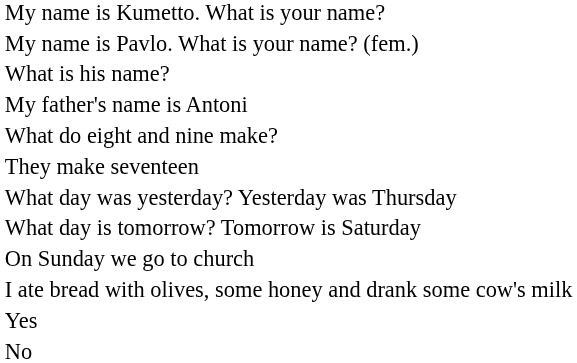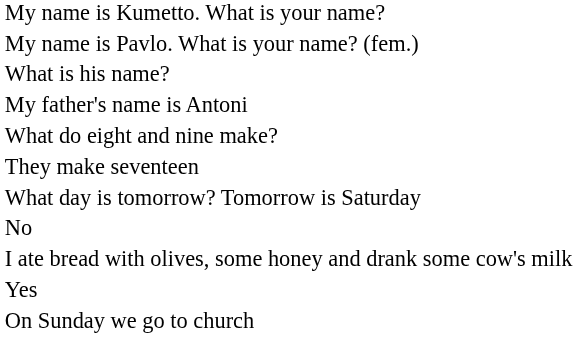 <table>
 <tr>
 <td></td>
 <td>My name is Kumetto. What is your name?</td>
 </tr>
 <tr>
 <td></td>
 <td>My name is Pavlo. What is your name? (fem.)</td>
 </tr>
 <tr>
 <td></td>
 <td>What is his name?</td>
 </tr>
 <tr>
 <td></td>
 <td>My father's name is Antoni</td>
 </tr>
 <tr>
 <td></td>
 <td>What do eight and nine make?</td>
 </tr>
 <tr>
 <td></td>
 <td>They make seventeen</td>
 </tr>
 <tr>
 <td></td>
-<td>What day was yesterday? Yesterday was Thursday</td>
-</tr>
-<tr>
-<td></td>
 <td>What day is tomorrow? Tomorrow is Saturday</td>
 </tr>
 <tr>
 <td></td>
-<td>On Sunday we go to church</td>
+<td>No</td>
 </tr>
 <tr>
 <td></td>
 <td>I ate bread with olives, some honey and drank some cow's milk</td>
 </tr>
 <tr>
 <td></td>
 <td>Yes</td>
 </tr>
 <tr>
 <td></td>
-<td>No</td>
+<td>On Sunday we go to church</td>
 </tr>
 </table>
